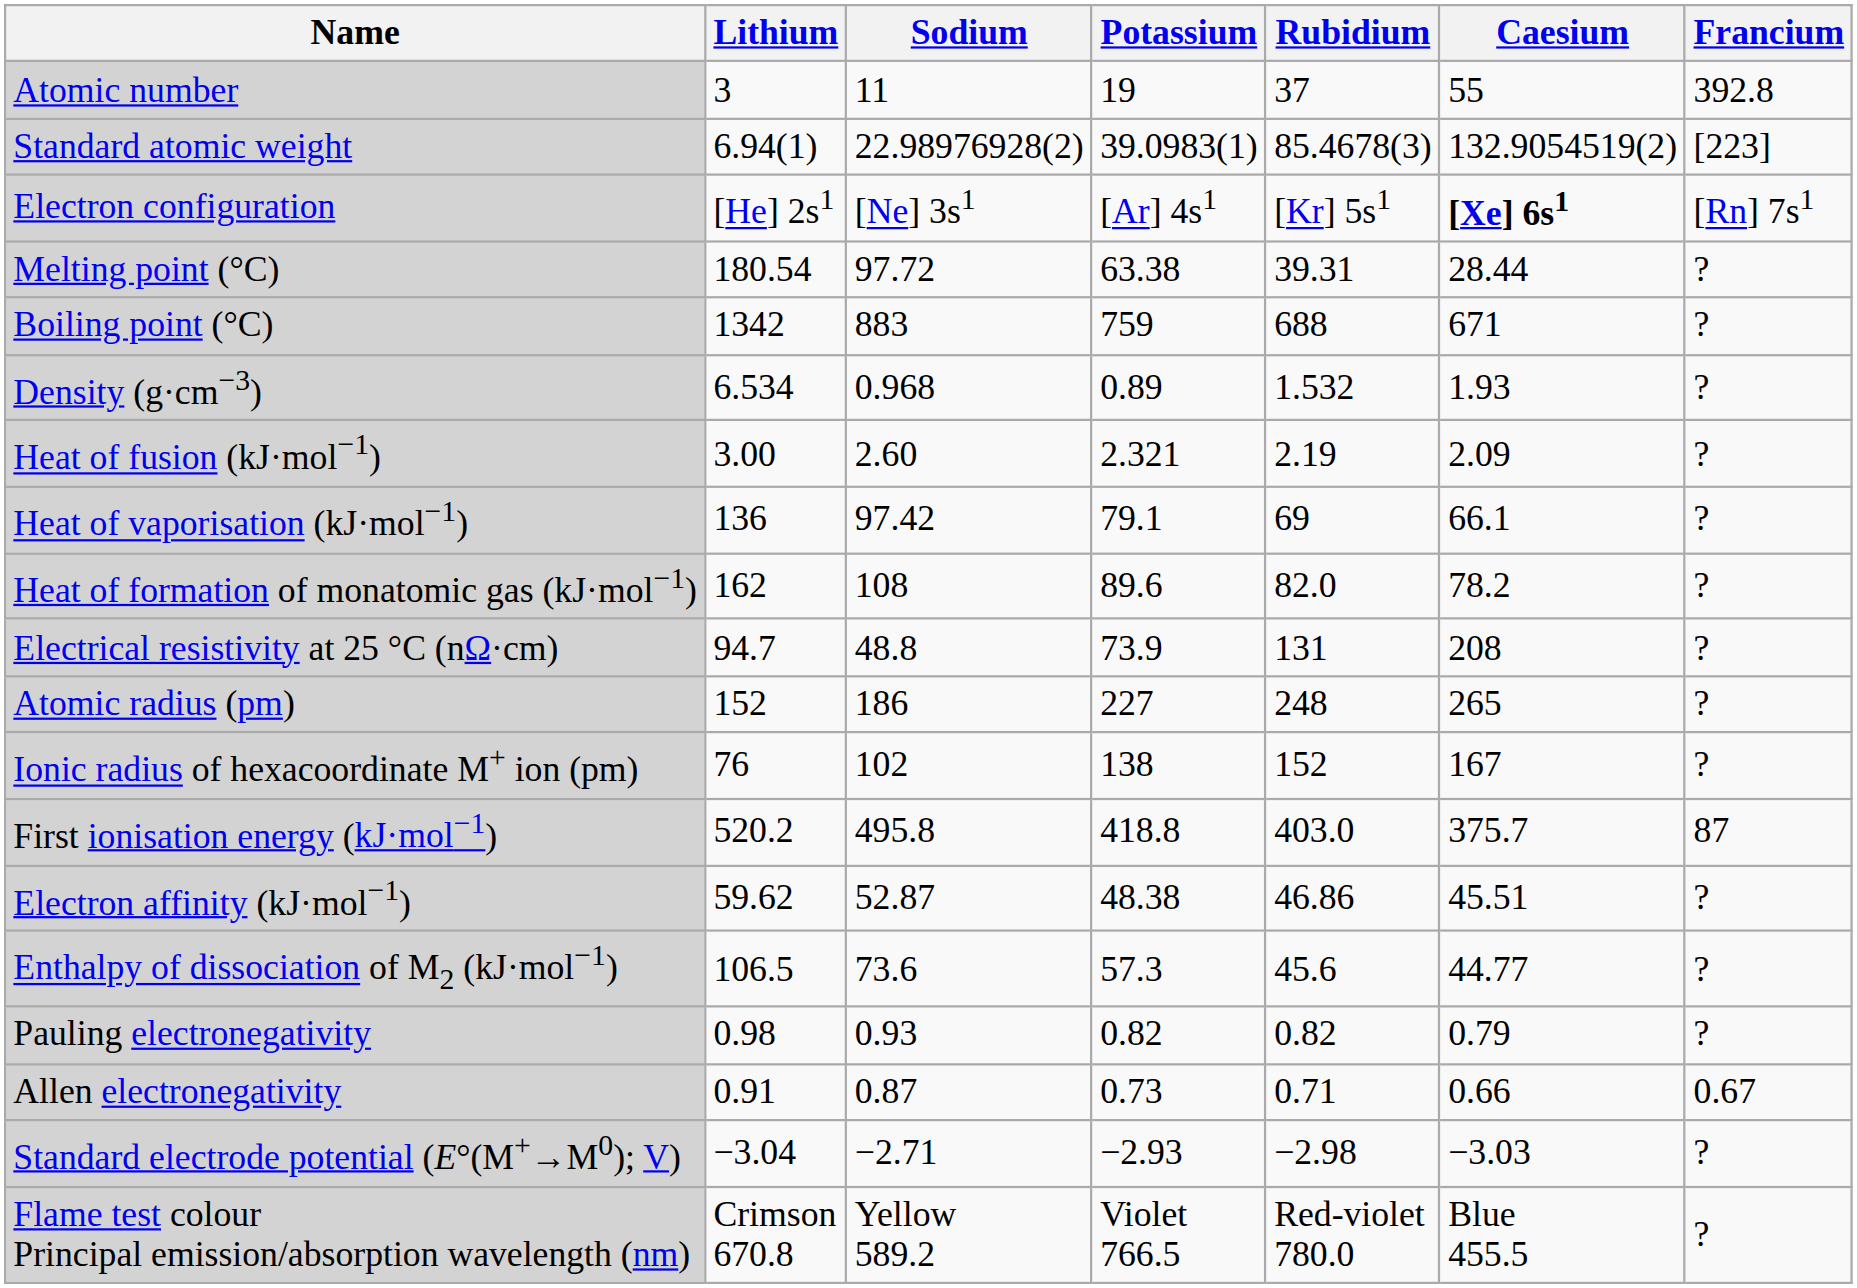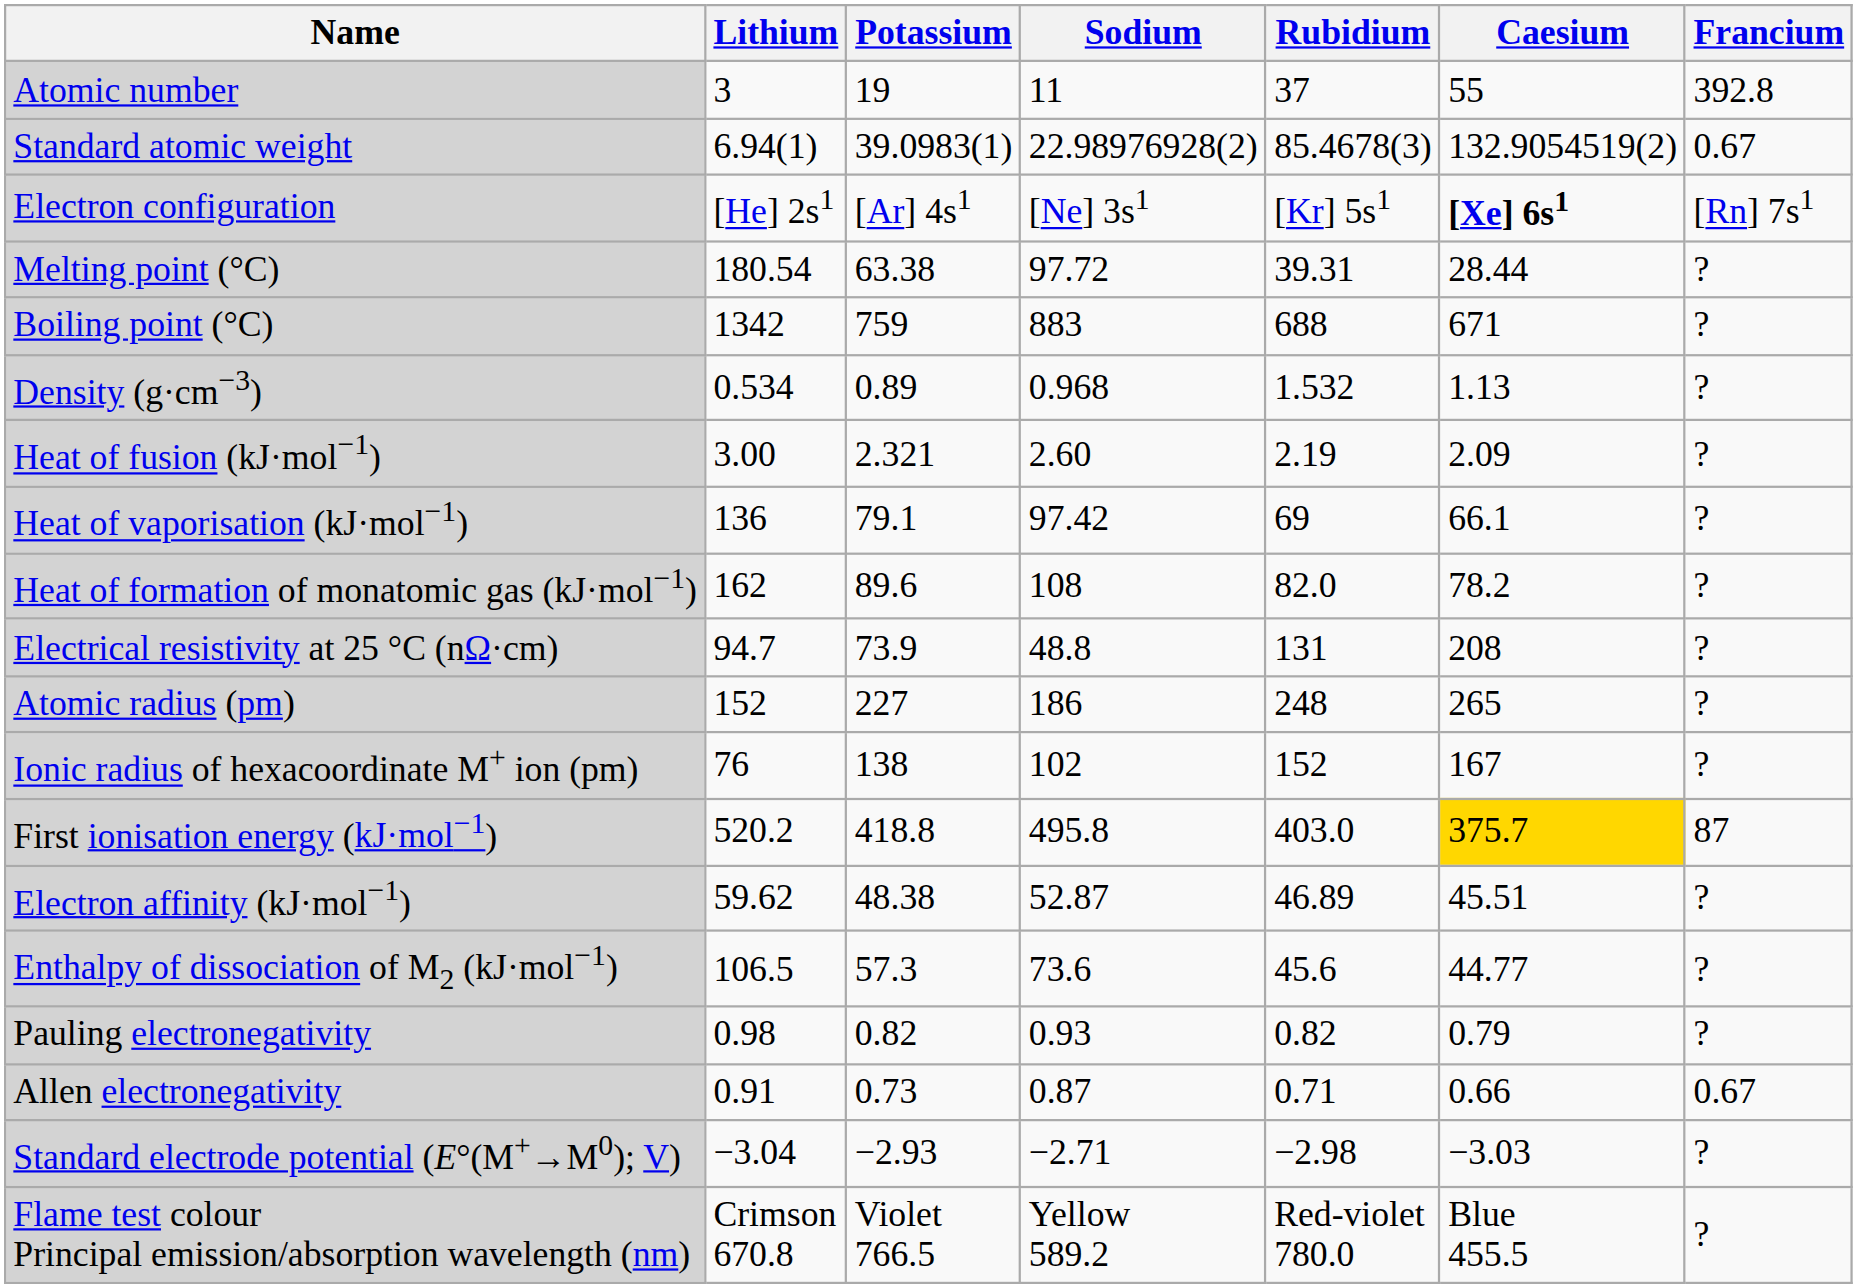 <table class="wikitable">
 <tr>
 <th>Name</th>
 <th><a href='#'>Lithium</a></th>
+<th><a href='#'>Potassium</a></th>
 <th><a href='#'>Sodium</a></th>
-<th><a href='#'>Potassium</a></th>
 <th><a href='#'>Rubidium</a></th>
 <th><a href='#'>Caesium</a></th>
 <th><a href='#'>Francium</a></th>
 </tr>
 <tr>
 <td style="background:lightgrey; text-align:left;"><a href='#'>Atomic number</a></td>
 <td>3</td>
+<td>19</td>
 <td>11</td>
-<td>19</td>
 <td>37</td>
 <td>55</td>
 <td>392.8</td>
 </tr>
 <tr>
 <td style="background:lightgrey; text-align:left;"><a href='#'>Standard atomic weight</a></td>
 <td>6.94(1)</td>
+<td>39.0983(1)</td>
 <td>22.98976928(2)</td>
-<td>39.0983(1)</td>
 <td>85.4678(3)</td>
 <td>132.9054519(2)</td>
-<td>[223]</td>
+<td>0.67</td>
 </tr>
 <tr>
 <td style="background:lightgrey; text-align:left;"><a href='#'>Electron configuration</a></td>
 <td>&#91;<a href='#'>He</a>&#93; 2s<sup>1</sup></td>
+<td>&#91;<a href='#'>Ar</a>&#93; 4s<sup>1</sup></td>
 <td>&#91;<a href='#'>Ne</a>&#93; 3s<sup>1</sup></td>
-<td>&#91;<a href='#'>Ar</a>&#93; 4s<sup>1</sup></td>
 <td>&#91;<a href='#'>Kr</a>&#93; 5s<sup>1</sup></td>
 <td><strong>&#91;<a href='#'>Xe</a>&#93; 6s<sup>1</sup></strong></td>
 <td>&#91;<a href='#'>Rn</a>&#93; 7s<sup>1</sup></td>
 </tr>
 <tr>
 <td style="background:lightgrey; text-align:left;"><a href='#'>Melting point</a> (°C)</td>
 <td>180.54</td>
+<td>63.38</td>
 <td>97.72</td>
-<td>63.38</td>
 <td>39.31</td>
 <td>28.44</td>
 <td>?</td>
 </tr>
 <tr>
 <td style="background:lightgrey; text-align:left;"><a href='#'>Boiling point</a> (°C)</td>
 <td>1342</td>
+<td>759</td>
 <td>883</td>
-<td>759</td>
 <td>688</td>
 <td>671</td>
 <td>?</td>
 </tr>
 <tr>
 <td style="background:lightgrey; text-align:left;"><a href='#'>Density</a> (g·cm<sup>−3</sup>)</td>
-<td>6.534</td>
+<td>0.534</td>
+<td>0.89</td>
 <td>0.968</td>
-<td>0.89</td>
 <td>1.532</td>
-<td>1.93</td>
+<td>1.13</td>
 <td>?</td>
 </tr>
 <tr>
 <td style="background:lightgrey; text-align:left;"><a href='#'>Heat of fusion</a> (kJ·mol<sup>−1</sup>)</td>
 <td>3.00</td>
+<td>2.321</td>
 <td>2.60</td>
-<td>2.321</td>
 <td>2.19</td>
 <td>2.09</td>
 <td>?</td>
 </tr>
 <tr>
 <td style="background:lightgrey; text-align:left;"><a href='#'>Heat of vaporisation</a> (kJ·mol<sup>−1</sup>)</td>
 <td>136</td>
+<td>79.1</td>
 <td>97.42</td>
-<td>79.1</td>
 <td>69</td>
 <td>66.1</td>
 <td>?</td>
 </tr>
 <tr>
 <td style="background:lightgrey; text-align:left;"><a href='#'>Heat of formation</a> of monatomic gas (kJ·mol<sup>−1</sup>)</td>
 <td>162</td>
+<td>89.6</td>
 <td>108</td>
-<td>89.6</td>
 <td>82.0</td>
 <td>78.2</td>
 <td>?</td>
 </tr>
 <tr>
 <td style="background:lightgrey; text-align:left;"><a href='#'>Electrical resistivity</a> at 25 °C (n<a href='#'>Ω</a>·cm)</td>
 <td>94.7</td>
+<td>73.9</td>
 <td>48.8</td>
-<td>73.9</td>
 <td>131</td>
 <td>208</td>
 <td>?</td>
 </tr>
 <tr>
 <td style="background:lightgrey; text-align:left;"><a href='#'>Atomic radius</a> (<a href='#'>pm</a>)</td>
 <td>152</td>
+<td>227</td>
 <td>186</td>
-<td>227</td>
 <td>248</td>
 <td>265</td>
 <td>?</td>
 </tr>
 <tr>
 <td style="background:lightgrey; text-align:left;"><a href='#'>Ionic radius</a> of hexacoordinate M<sup>+</sup> ion (pm)</td>
 <td>76</td>
+<td>138</td>
 <td>102</td>
-<td>138</td>
 <td>152</td>
 <td>167</td>
 <td>?</td>
 </tr>
 <tr>
 <td style="background:lightgrey; text-align:left;">First <a href='#'>ionisation energy</a> (<a href='#'>kJ·mol<sup>−1</sup></a>)</td>
 <td>520.2</td>
+<td>418.8</td>
 <td>495.8</td>
-<td>418.8</td>
 <td>403.0</td>
-<td>375.7</td>
+<td style="background: gold;">375.7</td>
 <td>87</td>
 </tr>
 <tr>
 <td style="background:lightgrey; text-align:left;"><a href='#'>Electron affinity</a> (kJ·mol<sup>−1</sup>)</td>
 <td>59.62</td>
+<td>48.38</td>
 <td>52.87</td>
-<td>48.38</td>
-<td>46.86</td>
+<td>46.89</td>
 <td>45.51</td>
 <td>?</td>
 </tr>
 <tr>
 <td style="background:lightgrey; text-align:left;"><a href='#'>Enthalpy of dissociation</a> of M<sub>2</sub> (kJ·mol<sup>−1</sup>)</td>
 <td>106.5</td>
+<td>57.3</td>
 <td>73.6</td>
-<td>57.3</td>
 <td>45.6</td>
 <td>44.77</td>
 <td>?</td>
 </tr>
 <tr>
 <td style="background:lightgrey; text-align:left;">Pauling <a href='#'>electronegativity</a></td>
 <td>0.98</td>
+<td>0.82</td>
 <td>0.93</td>
-<td>0.82</td>
 <td>0.82</td>
 <td>0.79</td>
 <td>?</td>
 </tr>
 <tr>
 <td style="background:lightgrey; text-align:left;">Allen <a href='#'>electronegativity</a></td>
 <td>0.91</td>
+<td>0.73</td>
 <td>0.87</td>
-<td>0.73</td>
 <td>0.71</td>
 <td>0.66</td>
 <td>0.67</td>
 </tr>
 <tr>
 <td style="background:lightgrey; text-align:left;"><a href='#'>Standard electrode potential</a> (<em>E</em>°(M<sup>+</sup>→M<sup>0</sup>); <a href='#'>V</a>)</td>
 <td>−3.04</td>
+<td>−2.93</td>
 <td>−2.71</td>
-<td>−2.93</td>
 <td>−2.98</td>
 <td>−3.03</td>
 <td>?</td>
 </tr>
 <tr>
 <td style="background:lightgrey; text-align:left;"><a href='#'>Flame test</a> colour<br>Principal emission/absorption wavelength (<a href='#'>nm</a>)</td>
 <td>Crimson<br>670.8</td>
+<td>Violet<br>766.5</td>
 <td>Yellow<br>589.2</td>
-<td>Violet<br>766.5</td>
 <td>Red-violet<br>780.0</td>
 <td>Blue<br>455.5</td>
 <td>?</td>
 </tr>
 </table>
